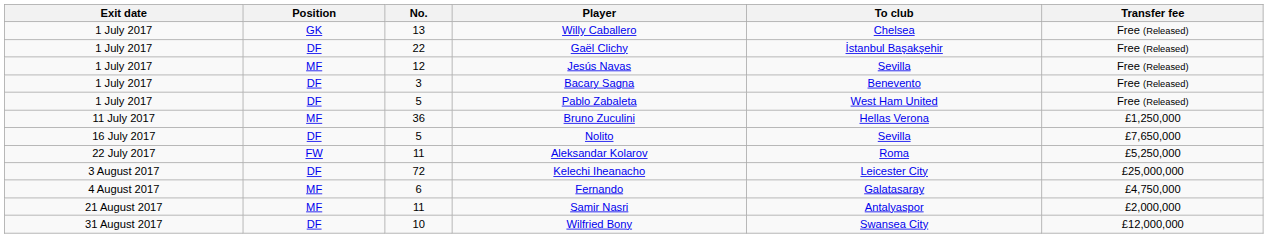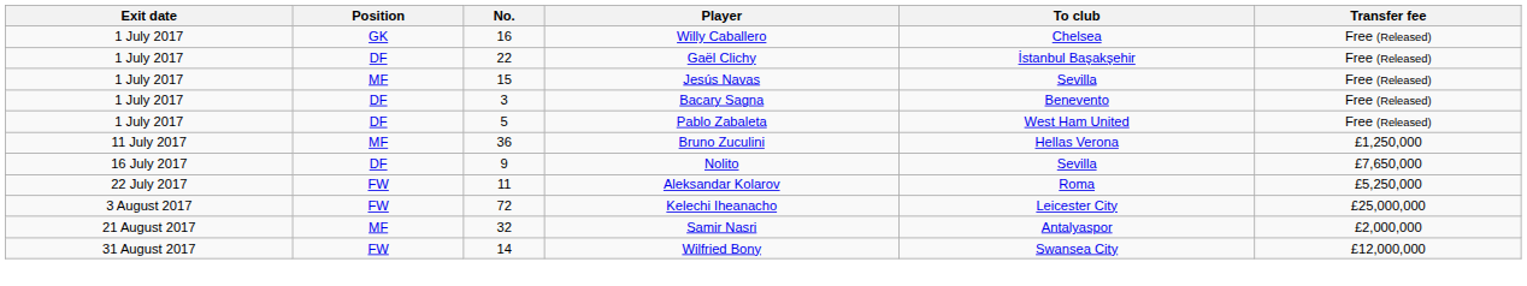 <table class="wikitable sortable" style="width:97%; text-align:center; font-size:85%; text-align:centre">
 <tr>
 <th>Exit date</th>
 <th>Position</th>
 <th>No.</th>
 <th>Player</th>
 <th>To club</th>
 <th>Transfer fee</th>
 </tr>
 <tr>
 <td>1 July 2017</td>
 <td><a href='#'>GK</a></td>
-<td>13</td>
+<td>16</td>
 <td> <a href='#'>Willy Caballero</a></td>
 <td> <a href='#'>Chelsea</a></td>
 <td>Free <small>(Released)</small></td>
 </tr>
 <tr>
 <td>1 July 2017</td>
 <td><a href='#'>DF</a></td>
 <td>22</td>
 <td> <a href='#'>Gaël Clichy</a></td>
 <td> <a href='#'>İstanbul Başakşehir</a></td>
 <td>Free <small>(Released)</small></td>
 </tr>
 <tr>
 <td>1 July 2017</td>
 <td><a href='#'>MF</a></td>
-<td>12</td>
+<td>15</td>
 <td> <a href='#'>Jesús Navas</a></td>
 <td> <a href='#'>Sevilla</a></td>
 <td>Free <small>(Released)</small></td>
 </tr>
 <tr>
 <td>1 July 2017</td>
 <td><a href='#'>DF</a></td>
 <td>3</td>
 <td> <a href='#'>Bacary Sagna</a></td>
 <td> <a href='#'>Benevento</a></td>
 <td>Free <small>(Released)</small></td>
 </tr>
 <tr>
 <td>1 July 2017</td>
 <td><a href='#'>DF</a></td>
 <td>5</td>
 <td> <a href='#'>Pablo Zabaleta</a></td>
 <td> <a href='#'>West Ham United</a></td>
 <td>Free <small>(Released)</small></td>
 </tr>
 <tr>
 <td>11 July 2017</td>
 <td><a href='#'>MF</a></td>
 <td>36</td>
 <td> <a href='#'>Bruno Zuculini</a></td>
 <td> <a href='#'>Hellas Verona</a></td>
 <td>£1,250,000</td>
 </tr>
 <tr>
 <td>16 July 2017</td>
 <td><a href='#'>DF</a></td>
-<td>5</td>
+<td>9</td>
 <td> <a href='#'>Nolito</a></td>
 <td> <a href='#'>Sevilla</a></td>
 <td>£7,650,000</td>
 </tr>
 <tr>
 <td>22 July 2017</td>
 <td><a href='#'>FW</a></td>
 <td>11</td>
 <td> <a href='#'>Aleksandar Kolarov</a></td>
 <td> <a href='#'>Roma</a></td>
 <td>£5,250,000</td>
 </tr>
 <tr>
 <td>3 August 2017</td>
-<td><a href='#'>DF</a></td>
+<td><a href='#'>FW</a></td>
 <td>72</td>
 <td> <a href='#'>Kelechi Iheanacho</a></td>
 <td> <a href='#'>Leicester City</a></td>
 <td>£25,000,000</td>
 </tr>
 <tr>
-<td>4 August 2017</td>
-<td><a href='#'>MF</a></td>
-<td>6</td>
-<td> <a href='#'>Fernando</a></td>
-<td> <a href='#'>Galatasaray</a></td>
-<td>£4,750,000</td>
-</tr>
-<tr>
 <td>21 August 2017</td>
 <td><a href='#'>MF</a></td>
-<td>11</td>
+<td>32</td>
 <td> <a href='#'>Samir Nasri</a></td>
 <td> <a href='#'>Antalyaspor</a></td>
 <td>£2,000,000</td>
 </tr>
 <tr>
 <td>31 August 2017</td>
-<td><a href='#'>DF</a></td>
-<td>10</td>
+<td><a href='#'>FW</a></td>
+<td>14</td>
 <td> <a href='#'>Wilfried Bony</a></td>
 <td> <a href='#'>Swansea City</a></td>
 <td>£12,000,000</td>
 </tr>
 </table>
